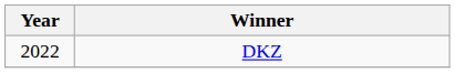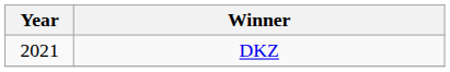 <table class="wikitable" style="text-align: center">
 <tr>
 <th width="50">Year</th>
 <th width="300">Winner</th>
 </tr>
 <tr>
-<td>2022</td>
+<td>2021</td>
 <td><a href='#'>DKZ</a></td>
 </tr>
 <tr>
 </tr>
 </table>
